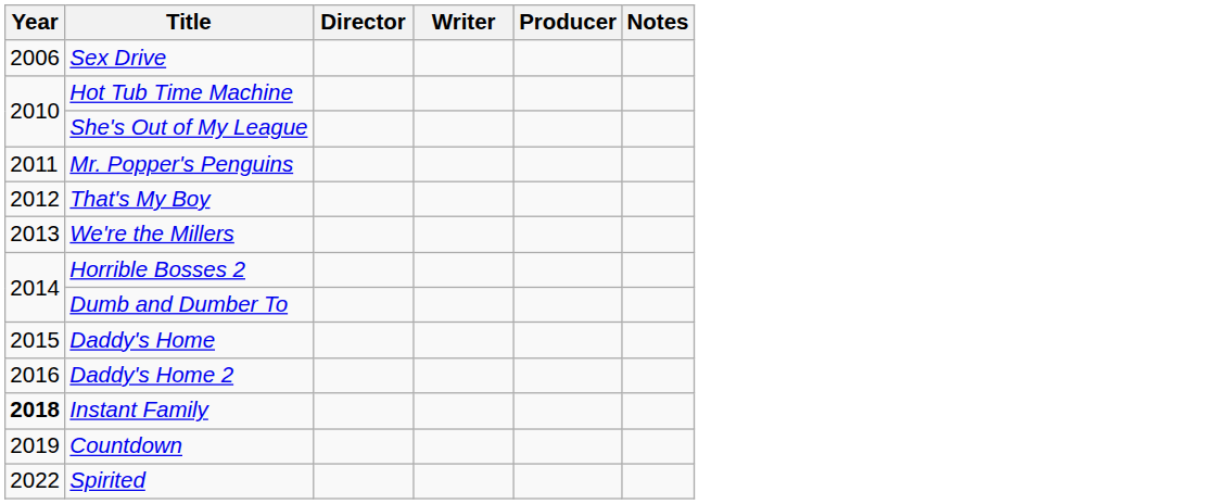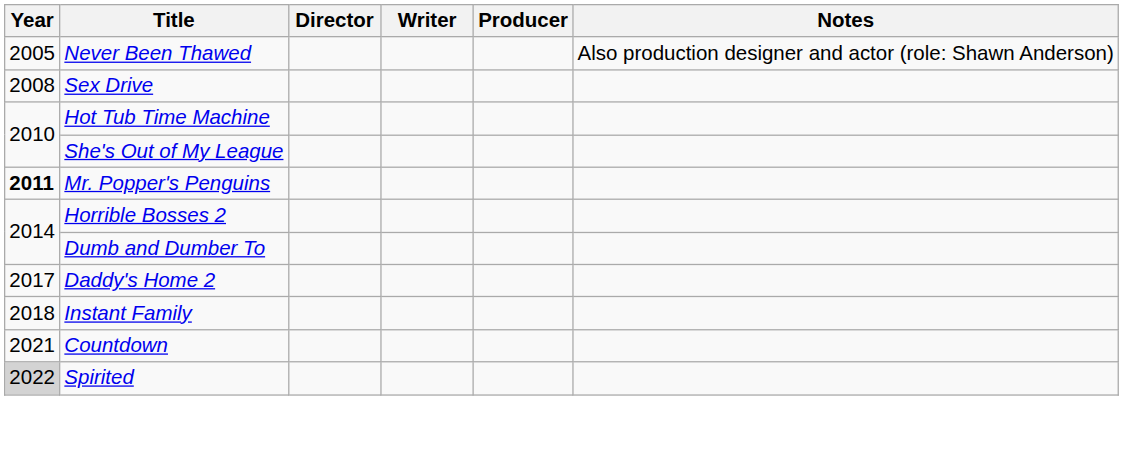 <table class="wikitable">
 <tr>
 <th>Year</th>
 <th>Title</th>
 <th width=65>Director</th>
 <th width=65>Writer</th>
 <th width=65>Producer</th>
 <th>Notes</th>
 </tr>
 <tr>
-<td>2006</td>
+<td>2005</td>
+<td><em><a href='#'>Never Been Thawed</a></em></td>
+<td></td>
+<td></td>
+<td></td>
+<td>Also production designer and actor (role: Shawn Anderson)</td>
+</tr>
+<tr>
+<td>2008</td>
 <td><em><a href='#'>Sex Drive</a></em></td>
 <td></td>
 <td></td>
 <td></td>
 <td></td>
 </tr>
 <tr>
 <td rowspan=2>2010</td>
 <td><em><a href='#'>Hot Tub Time Machine</a></em></td>
 <td></td>
 <td></td>
 <td></td>
 <td></td>
 </tr>
 <tr>
 <td><em><a href='#'>She's Out of My League</a></em></td>
 <td></td>
 <td></td>
 <td></td>
 <td></td>
 </tr>
 <tr>
-<td>2011</td>
+<td><strong>2011</strong></td>
 <td><em><a href='#'>Mr. Popper's Penguins</a></em></td>
-<td></td>
-<td></td>
-<td></td>
-<td></td>
-</tr>
-<tr>
-<td>2012</td>
-<td><em><a href='#'>That's My Boy</a></em></td>
-<td></td>
-<td></td>
-<td></td>
-<td></td>
-</tr>
-<tr>
-<td>2013</td>
-<td><em><a href='#'>We're the Millers</a></em></td>
 <td></td>
 <td></td>
 <td></td>
 <td></td>
 </tr>
 <tr>
 <td rowspan=2>2014</td>
 <td><em><a href='#'>Horrible Bosses 2</a></em></td>
 <td></td>
 <td></td>
 <td></td>
 <td></td>
 </tr>
 <tr>
 <td><em><a href='#'>Dumb and Dumber To</a></em></td>
 <td></td>
 <td></td>
 <td></td>
 <td></td>
 </tr>
 <tr>
-<td>2015</td>
-<td><em><a href='#'>Daddy's Home</a></em></td>
-<td></td>
-<td></td>
-<td></td>
-<td></td>
-</tr>
-<tr>
-<td>2016</td>
+<td>2017</td>
 <td><em><a href='#'>Daddy's Home 2</a></em></td>
 <td></td>
 <td></td>
 <td></td>
 <td></td>
 </tr>
 <tr>
-<td><strong>2018</strong></td>
+<td>2018</td>
 <td><em><a href='#'>Instant Family</a></em></td>
 <td></td>
 <td></td>
 <td></td>
 <td></td>
 </tr>
 <tr>
-<td>2019</td>
+<td>2021</td>
 <td><em><a href='#'>Countdown</a></em></td>
 <td></td>
 <td></td>
 <td></td>
 <td></td>
 </tr>
 <tr>
-<td>2022</td>
+<td style="background: lightgrey;">2022</td>
 <td><em><a href='#'>Spirited</a></em></td>
 <td></td>
 <td></td>
 <td></td>
 <td></td>
 </tr>
 </table>
